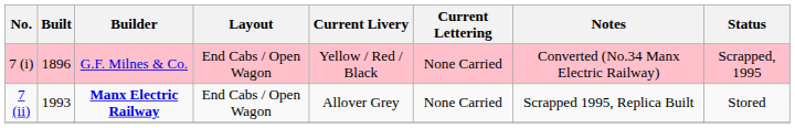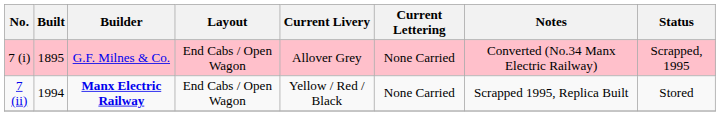 <table class="wikitable">
 <tr>
 <th>No.</th>
 <th>Built</th>
 <th>Builder</th>
 <th>Layout</th>
 <th>Current Livery</th>
 <th>Current Lettering</th>
 <th>Notes</th>
 <th>Status</th>
 </tr>
 <tr bgcolor=#ffc0cb>
 <td align="center">7 (i)</td>
-<td align="center">1896</td>
+<td align="center">1895</td>
 <td align="center"><a href='#'>G.F. Milnes & Co.</a></td>
 <td align="center">End Cabs / Open Wagon</td>
-<td align="center">Yellow / Red / Black</td>
+<td align="center">Allover Grey</td>
 <td align="center">None Carried</td>
 <td align="center">Converted (No.34 Manx Electric Railway)</td>
 <td align="center">Scrapped, 1995</td>
 </tr>
 <tr>
 <td align="center"><a href='#'>7 (ii)</a></td>
-<td align="center">1993</td>
+<td align="center">1994</td>
 <td align="center"><strong><a href='#'>Manx Electric Railway</a></strong></td>
 <td align="center">End Cabs / Open Wagon</td>
-<td align="center">Allover Grey</td>
+<td align="center">Yellow / Red / Black</td>
 <td align="center">None Carried</td>
 <td align="center">Scrapped 1995, Replica Built</td>
 <td align="center">Stored</td>
 </tr>
 <tr>
 </tr>
 </table>
